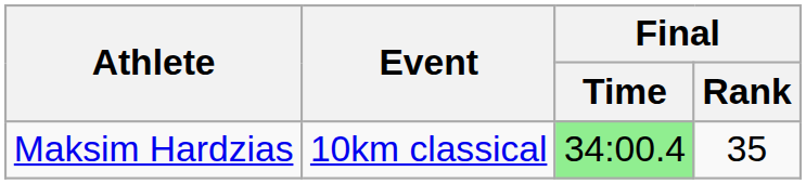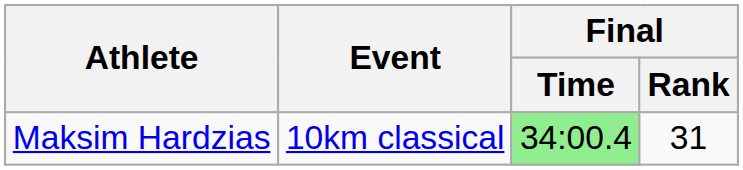 <table class="wikitable">
 <tr>
 <th rowspan="2">Athlete</th>
 <th rowspan="2">Event</th>
 <th colspan="2">Final</th>
 </tr>
 <tr>
 <th>Time</th>
 <th>Rank</th>
 </tr>
 <tr>
 <td rowspan="2"><a href='#'>Maksim Hardzias</a></td>
 <td><a href='#'>10km classical</a></td>
 <td align="center" style="background: lightgreen;">34:00.4</td>
-<td align="center">35</td>
+<td align="center">31</td>
 </tr>
 </table>
